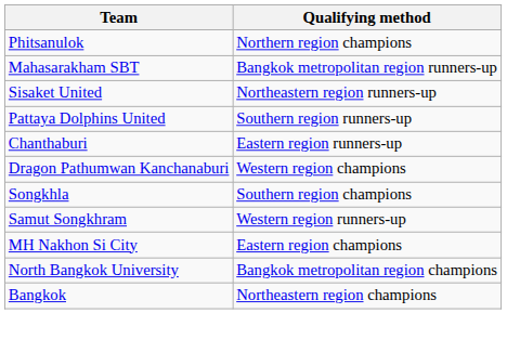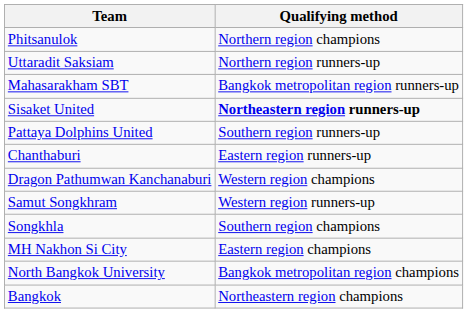 <table class="wikitable">
 <tr>
 <th>Team</th>
 <th>Qualifying method</th>
 </tr>
 <tr>
 <td><a href='#'>Phitsanulok</a></td>
 <td><a href='#'>Northern region</a> champions</td>
 </tr>
 <tr>
+<td><a href='#'>Uttaradit Saksiam</a></td>
+<td><a href='#'>Northern region</a> runners-up</td>
+</tr>
+<tr>
 <td><a href='#'>Mahasarakham SBT</a></td>
 <td><a href='#'>Bangkok metropolitan region</a> runners-up</td>
 </tr>
 <tr>
 <td><a href='#'>Sisaket United</a></td>
-<td><a href='#'>Northeastern region</a> runners-up</td>
+<td><strong><a href='#'>Northeastern region</a> runners-up</strong></td>
 </tr>
 <tr>
 <td><a href='#'>Pattaya Dolphins United</a></td>
 <td><a href='#'>Southern region</a> runners-up</td>
 </tr>
 <tr>
 <td><a href='#'>Chanthaburi</a></td>
 <td><a href='#'>Eastern region</a> runners-up</td>
 </tr>
 <tr>
 <td><a href='#'>Dragon Pathumwan Kanchanaburi</a></td>
 <td><a href='#'>Western region</a> champions</td>
 </tr>
 <tr>
+<td><a href='#'>Samut Songkhram</a></td>
+<td><a href='#'>Western region</a> runners-up</td>
+</tr>
+<tr>
 <td><a href='#'>Songkhla</a></td>
 <td><a href='#'>Southern region</a> champions</td>
-</tr>
-<tr>
-<td><a href='#'>Samut Songkhram</a></td>
-<td><a href='#'>Western region</a> runners-up</td>
 </tr>
 <tr>
 <td><a href='#'>MH Nakhon Si City</a></td>
 <td><a href='#'>Eastern region</a> champions</td>
 </tr>
 <tr>
 <td><a href='#'>North Bangkok University</a></td>
 <td><a href='#'>Bangkok metropolitan region</a> champions</td>
 </tr>
 <tr>
 <td><a href='#'>Bangkok</a></td>
 <td><a href='#'>Northeastern region</a> champions</td>
 </tr>
 </table>
